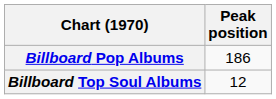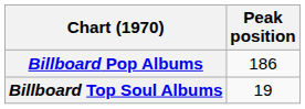 <table class="wikitable sortable plainrowheaders">
 <tr>
 <th scope="col">Chart (1970)</th>
 <th scope="col">Peak<br>position</th>
 </tr>
 <tr>
 <th scope="row"><a href='#'><em>Billboard</em> Pop Albums</a></th>
 <td align=center>186</td>
 </tr>
 <tr>
 <th scope="row"><em>Billboard</em> <a href='#'>Top Soul Albums</a></th>
-<td align=center>12</td>
+<td align=center>19</td>
 </tr>
 </table>
